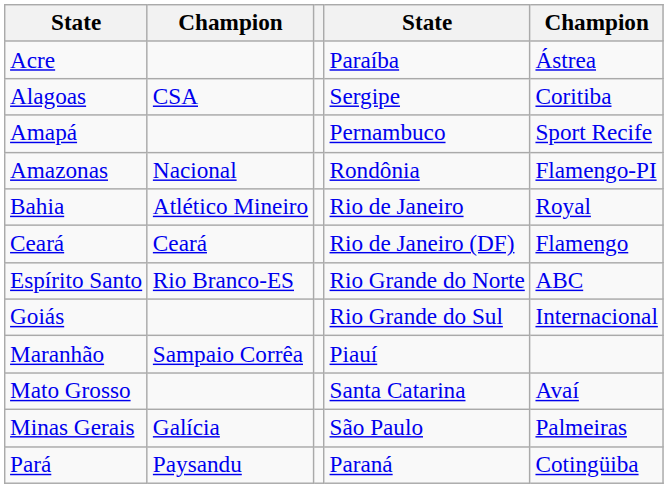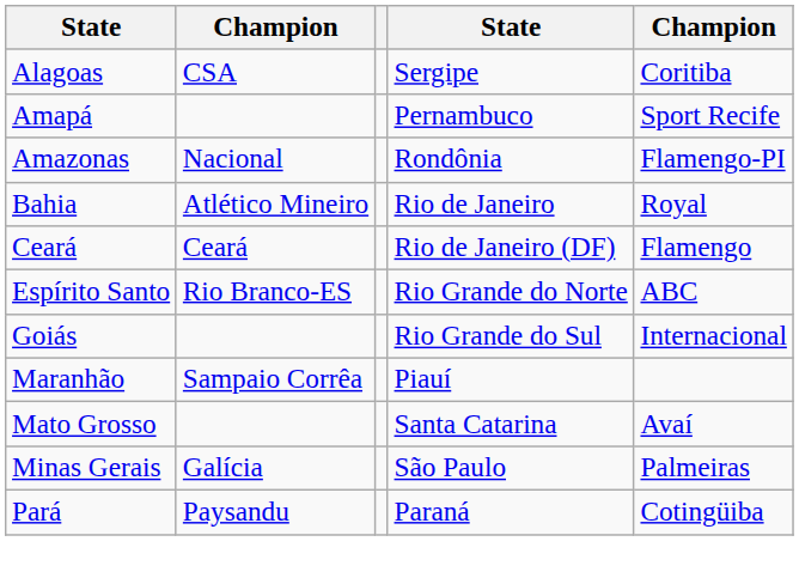 <table class="wikitable">
 <tr>
 <th>State</th>
 <th>Champion</th>
 <th></th>
 <th>State</th>
 <th>Champion</th>
-</tr>
-<tr>
-<td><a href='#'>Acre</a></td>
-<td></td>
-<td></td>
-<td><a href='#'>Paraíba</a></td>
-<td><a href='#'>Ástrea</a></td>
 </tr>
 <tr>
 <td><a href='#'>Alagoas</a></td>
 <td><a href='#'>CSA</a></td>
 <td></td>
 <td><a href='#'>Sergipe</a></td>
 <td><a href='#'>Coritiba</a></td>
 </tr>
 <tr>
 <td><a href='#'>Amapá</a></td>
 <td></td>
 <td></td>
 <td><a href='#'>Pernambuco</a></td>
 <td><a href='#'>Sport Recife</a></td>
 </tr>
 <tr>
 <td><a href='#'>Amazonas</a></td>
 <td><a href='#'>Nacional</a></td>
 <td></td>
 <td><a href='#'>Rondônia</a></td>
 <td><a href='#'>Flamengo-PI</a></td>
 </tr>
 <tr>
 <td><a href='#'>Bahia</a></td>
 <td><a href='#'>Atlético Mineiro</a></td>
 <td></td>
 <td><a href='#'>Rio de Janeiro</a></td>
 <td><a href='#'>Royal</a></td>
 </tr>
 <tr>
 <td><a href='#'>Ceará</a></td>
 <td><a href='#'>Ceará</a></td>
 <td></td>
 <td><a href='#'>Rio de Janeiro (DF)</a></td>
 <td><a href='#'>Flamengo</a></td>
 </tr>
 <tr>
 <td><a href='#'>Espírito Santo</a></td>
 <td><a href='#'>Rio Branco-ES</a></td>
 <td></td>
 <td><a href='#'>Rio Grande do Norte</a></td>
 <td><a href='#'>ABC</a></td>
 </tr>
 <tr>
 <td><a href='#'>Goiás</a></td>
 <td></td>
 <td></td>
 <td><a href='#'>Rio Grande do Sul</a></td>
 <td><a href='#'>Internacional</a></td>
 </tr>
 <tr>
 <td><a href='#'>Maranhão</a></td>
 <td><a href='#'>Sampaio Corrêa</a></td>
 <td></td>
 <td><a href='#'>Piauí</a></td>
 <td></td>
 </tr>
 <tr>
 <td><a href='#'>Mato Grosso</a></td>
 <td></td>
 <td></td>
 <td><a href='#'>Santa Catarina</a></td>
 <td><a href='#'>Avaí</a></td>
 </tr>
 <tr>
 <td><a href='#'>Minas Gerais</a></td>
 <td><a href='#'>Galícia</a></td>
 <td></td>
 <td><a href='#'>São Paulo</a></td>
 <td><a href='#'>Palmeiras</a></td>
 </tr>
 <tr>
 <td><a href='#'>Pará</a></td>
 <td><a href='#'>Paysandu</a></td>
 <td></td>
 <td><a href='#'>Paraná</a></td>
 <td><a href='#'>Cotingüiba</a></td>
 </tr>
 </table>
